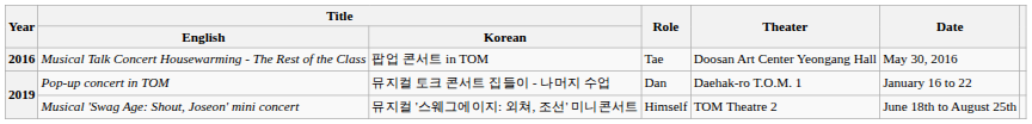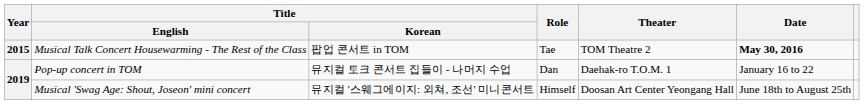 <table class="wikitable plainrowheaders sortable">
 <tr>
 <th rowspan="2" scope="col">Year</th>
 <th colspan="2" scope="col">Title</th>
 <th rowspan="2" scope="col">Role</th>
 <th rowspan="2" scope="col">Theater</th>
 <th rowspan="2" scope="col">Date</th>
 <th rowspan="2" scope="col" class="unsortable"></th>
 </tr>
 <tr>
 <th>English</th>
 <th>Korean</th>
 </tr>
 <tr>
-<th scope="row">2016</th>
+<th scope="row">2015</th>
 <td><em>Musical Talk Concert Housewarming - The Rest of the Class</em></td>
 <td>팝업 콘서트 in TOM</td>
 <td>Tae</td>
-<td>Doosan Art Center Yeongang Hall</td>
-<td>May 30, 2016</td>
+<td>TOM Theatre 2</td>
+<td><strong>May 30, 2016</strong></td>
 <td></td>
 </tr>
 <tr>
 <th scope="row" rowspan="2">2019</th>
 <td><em>Pop-up concert in TOM</em></td>
 <td>뮤지컬 토크 콘서트 집들이 - 나머지 수업</td>
 <td>Dan</td>
 <td>Daehak-ro T.O.M. 1</td>
 <td>January 16 to 22</td>
 <td></td>
 </tr>
 <tr>
 <td><em>Musical 'Swag Age: Shout, Joseon' mini concert</em></td>
 <td>뮤지컬 '스웨그에이지: 외쳐, 조선' 미니콘서트</td>
 <td>Himself</td>
-<td>TOM Theatre 2</td>
+<td>Doosan Art Center Yeongang Hall</td>
 <td>June 18th to August 25th</td>
 <td></td>
 </tr>
 </table>
